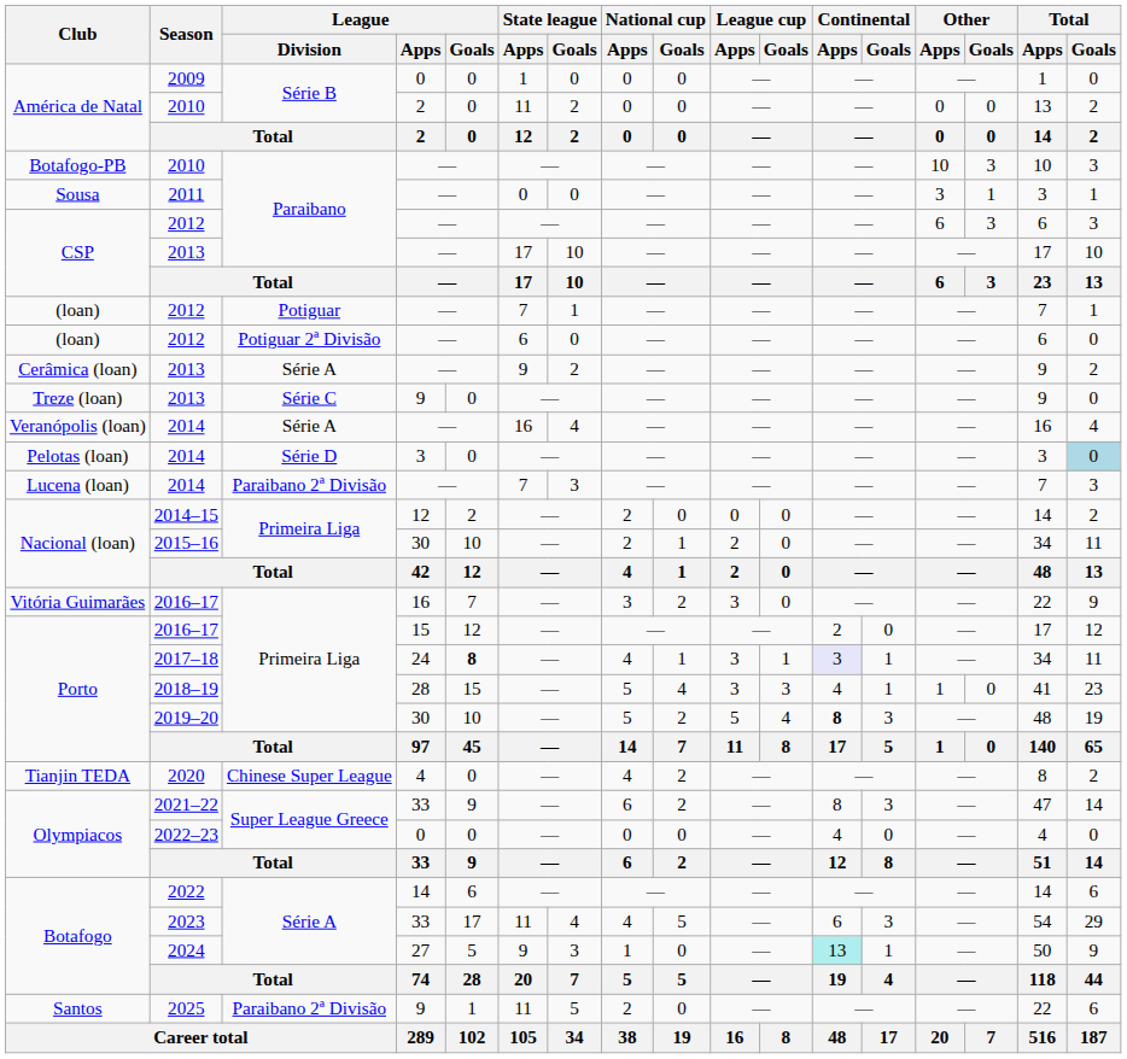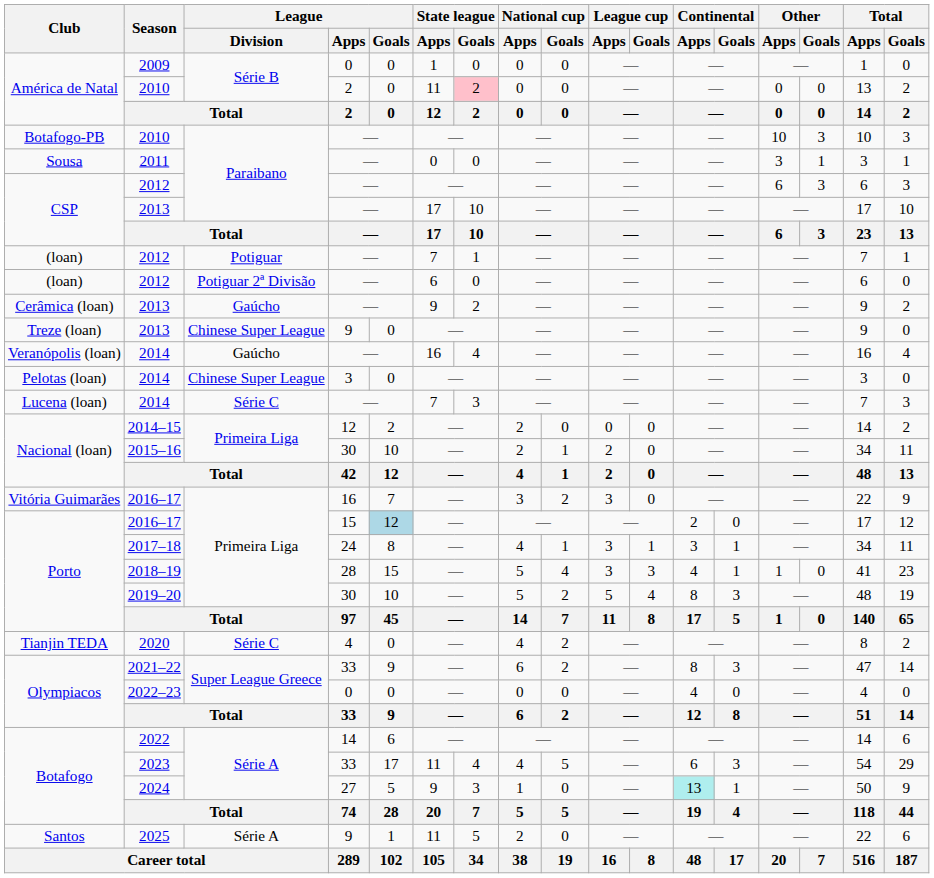 <table class="wikitable" style="text-align: center;">
 <tr>
 <th rowspan="2">Club</th>
 <th rowspan="2">Season</th>
 <th colspan="3">League</th>
 <th colspan="2">State league</th>
 <th colspan="2">National cup</th>
 <th colspan="2">League cup</th>
 <th colspan="2">Continental</th>
 <th colspan="2">Other</th>
 <th colspan="2">Total</th>
 </tr>
 <tr>
 <th>Division</th>
 <th>Apps</th>
 <th>Goals</th>
 <th>Apps</th>
 <th>Goals</th>
 <th>Apps</th>
 <th>Goals</th>
 <th>Apps</th>
 <th>Goals</th>
 <th>Apps</th>
 <th>Goals</th>
 <th>Apps</th>
 <th>Goals</th>
 <th>Apps</th>
 <th>Goals</th>
 </tr>
 <tr>
 <td rowspan="3"><a href='#'>América de Natal</a></td>
 <td><a href='#'>2009</a></td>
 <td rowspan="2"><a href='#'>Série B</a></td>
 <td>0</td>
 <td>0</td>
 <td>1</td>
 <td>0</td>
 <td>0</td>
 <td>0</td>
 <td colspan="2">—</td>
 <td colspan="2">—</td>
 <td colspan="2">—</td>
 <td>1</td>
 <td>0</td>
 </tr>
 <tr>
 <td><a href='#'>2010</a></td>
 <td>2</td>
 <td>0</td>
 <td>11</td>
-<td>2</td>
+<td style="background: pink;">2</td>
 <td>0</td>
 <td>0</td>
 <td colspan="2">—</td>
 <td colspan="2">—</td>
 <td>0</td>
 <td>0</td>
 <td>13</td>
 <td>2</td>
 </tr>
 <tr>
 <th colspan="2">Total</th>
 <th>2</th>
 <th>0</th>
 <th>12</th>
 <th>2</th>
 <th>0</th>
 <th>0</th>
 <th colspan="2">—</th>
 <th colspan="2">—</th>
 <th>0</th>
 <th>0</th>
 <th>14</th>
 <th>2</th>
 </tr>
 <tr>
 <td><a href='#'>Botafogo-PB</a></td>
 <td><a href='#'>2010</a></td>
 <td rowspan="4"><a href='#'>Paraibano</a></td>
 <td colspan="2">—</td>
 <td colspan="2">—</td>
 <td colspan="2">—</td>
 <td colspan="2">—</td>
 <td colspan="2">—</td>
 <td>10</td>
 <td>3</td>
 <td>10</td>
 <td>3</td>
 </tr>
 <tr>
 <td><a href='#'>Sousa</a></td>
 <td><a href='#'>2011</a></td>
 <td colspan="2">—</td>
 <td>0</td>
 <td>0</td>
 <td colspan="2">—</td>
 <td colspan="2">—</td>
 <td colspan="2">—</td>
 <td>3</td>
 <td>1</td>
 <td>3</td>
 <td>1</td>
 </tr>
 <tr>
 <td rowspan="3"><a href='#'>CSP</a></td>
 <td><a href='#'>2012</a></td>
 <td colspan="2">—</td>
 <td colspan="2">—</td>
 <td colspan="2">—</td>
 <td colspan="2">—</td>
 <td colspan="2">—</td>
 <td>6</td>
 <td>3</td>
 <td>6</td>
 <td>3</td>
 </tr>
 <tr>
 <td><a href='#'>2013</a></td>
 <td colspan="2">—</td>
 <td>17</td>
 <td>10</td>
 <td colspan="2">—</td>
 <td colspan="2">—</td>
 <td colspan="2">—</td>
 <td colspan="2">—</td>
 <td>17</td>
 <td>10</td>
 </tr>
 <tr>
 <th colspan="2">Total</th>
 <th colspan="2">—</th>
 <th>17</th>
 <th>10</th>
 <th colspan="2">—</th>
 <th colspan="2">—</th>
 <th colspan="2">—</th>
 <th>6</th>
 <th>3</th>
 <th>23</th>
 <th>13</th>
 </tr>
 <tr>
 <td> (loan)</td>
 <td><a href='#'>2012</a></td>
 <td><a href='#'>Potiguar</a></td>
 <td colspan="2">—</td>
 <td>7</td>
 <td>1</td>
 <td colspan="2">—</td>
 <td colspan="2">—</td>
 <td colspan="2">—</td>
 <td colspan="2">—</td>
 <td>7</td>
 <td>1</td>
 </tr>
 <tr>
 <td> (loan)</td>
 <td><a href='#'>2012</a></td>
 <td><a href='#'>Potiguar 2ª Divisão</a></td>
 <td colspan="2">—</td>
 <td>6</td>
 <td>0</td>
 <td colspan="2">—</td>
 <td colspan="2">—</td>
 <td colspan="2">—</td>
 <td colspan="2">—</td>
 <td>6</td>
 <td>0</td>
 </tr>
 <tr>
 <td><a href='#'>Cerâmica</a> (loan)</td>
 <td><a href='#'>2013</a></td>
-<td>Série A</td>
+<td><a href='#'>Gaúcho</a></td>
 <td colspan="2">—</td>
 <td>9</td>
 <td>2</td>
 <td colspan="2">—</td>
 <td colspan="2">—</td>
 <td colspan="2">—</td>
 <td colspan="2">—</td>
 <td>9</td>
 <td>2</td>
 </tr>
 <tr>
 <td><a href='#'>Treze</a> (loan)</td>
 <td><a href='#'>2013</a></td>
-<td><a href='#'>Série C</a></td>
+<td><a href='#'>Chinese Super League</a></td>
 <td>9</td>
 <td>0</td>
 <td colspan="2">—</td>
 <td colspan="2">—</td>
 <td colspan="2">—</td>
 <td colspan="2">—</td>
 <td colspan="2">—</td>
 <td>9</td>
 <td>0</td>
 </tr>
 <tr>
 <td><a href='#'>Veranópolis</a> (loan)</td>
 <td><a href='#'>2014</a></td>
-<td>Série A</td>
+<td>Gaúcho</td>
 <td colspan="2">—</td>
 <td>16</td>
 <td>4</td>
 <td colspan="2">—</td>
 <td colspan="2">—</td>
 <td colspan="2">—</td>
 <td colspan="2">—</td>
 <td>16</td>
 <td>4</td>
 </tr>
 <tr>
 <td><a href='#'>Pelotas</a> (loan)</td>
 <td><a href='#'>2014</a></td>
-<td><a href='#'>Série D</a></td>
+<td><a href='#'>Chinese Super League</a></td>
 <td>3</td>
 <td>0</td>
 <td colspan="2">—</td>
 <td colspan="2">—</td>
 <td colspan="2">—</td>
 <td colspan="2">—</td>
 <td colspan="2">—</td>
 <td>3</td>
-<td style="background: lightblue;">0</td>
+<td>0</td>
 </tr>
 <tr>
 <td><a href='#'>Lucena</a> (loan)</td>
 <td><a href='#'>2014</a></td>
-<td><a href='#'>Paraibano 2ª Divisão</a></td>
+<td><a href='#'>Série C</a></td>
 <td colspan="2">—</td>
 <td>7</td>
 <td>3</td>
 <td colspan="2">—</td>
 <td colspan="2">—</td>
 <td colspan="2">—</td>
 <td colspan="2">—</td>
 <td>7</td>
 <td>3</td>
 </tr>
 <tr>
 <td rowspan="3"><a href='#'>Nacional</a> (loan)</td>
 <td><a href='#'>2014–15</a></td>
 <td rowspan="2"><a href='#'>Primeira Liga</a></td>
 <td>12</td>
 <td>2</td>
 <td colspan="2">—</td>
 <td>2</td>
 <td>0</td>
 <td>0</td>
 <td>0</td>
 <td colspan="2">—</td>
 <td colspan="2">—</td>
 <td>14</td>
 <td>2</td>
 </tr>
 <tr>
 <td><a href='#'>2015–16</a></td>
 <td>30</td>
 <td>10</td>
 <td colspan="2">—</td>
 <td>2</td>
 <td>1</td>
 <td>2</td>
 <td>0</td>
 <td colspan="2">—</td>
 <td colspan="2">—</td>
 <td>34</td>
 <td>11</td>
 </tr>
 <tr>
 <th colspan="2">Total</th>
 <th>42</th>
 <th>12</th>
 <th colspan="2">—</th>
 <th>4</th>
 <th>1</th>
 <th>2</th>
 <th>0</th>
 <th colspan="2">—</th>
 <th colspan="2">—</th>
 <th>48</th>
 <th>13</th>
 </tr>
 <tr>
 <td><a href='#'>Vitória Guimarães</a></td>
 <td><a href='#'>2016–17</a></td>
 <td rowspan="5">Primeira Liga</td>
 <td>16</td>
 <td>7</td>
 <td colspan="2">—</td>
 <td>3</td>
 <td>2</td>
 <td>3</td>
 <td>0</td>
 <td colspan="2">—</td>
 <td colspan="2">—</td>
 <td>22</td>
 <td>9</td>
 </tr>
 <tr>
 <td rowspan="5"><a href='#'>Porto</a></td>
 <td><a href='#'>2016–17</a></td>
 <td>15</td>
-<td>12</td>
+<td style="background: lightblue;">12</td>
 <td colspan="2">—</td>
 <td colspan="2">—</td>
 <td colspan="2">—</td>
 <td>2</td>
 <td>0</td>
 <td colspan="2">—</td>
 <td>17</td>
 <td>12</td>
 </tr>
 <tr>
 <td><a href='#'>2017–18</a></td>
 <td>24</td>
-<td><strong>8</strong></td>
+<td>8</td>
 <td colspan="2">—</td>
 <td>4</td>
 <td>1</td>
 <td>3</td>
 <td>1</td>
-<td style="background: lavender;">3</td>
+<td>3</td>
 <td>1</td>
 <td colspan="2">—</td>
 <td>34</td>
 <td>11</td>
 </tr>
 <tr>
 <td><a href='#'>2018–19</a></td>
 <td>28</td>
 <td>15</td>
 <td colspan="2">—</td>
 <td>5</td>
 <td>4</td>
 <td>3</td>
 <td>3</td>
 <td>4</td>
 <td>1</td>
 <td>1</td>
 <td>0</td>
 <td>41</td>
 <td>23</td>
 </tr>
 <tr>
 <td><a href='#'>2019–20</a></td>
 <td>30</td>
 <td>10</td>
 <td colspan="2">—</td>
 <td>5</td>
 <td>2</td>
 <td>5</td>
 <td>4</td>
-<td><strong>8</strong></td>
+<td>8</td>
 <td>3</td>
 <td colspan="2">—</td>
 <td>48</td>
 <td>19</td>
 </tr>
 <tr>
 <th colspan="2">Total</th>
 <th>97</th>
 <th>45</th>
 <th colspan="2">—</th>
 <th>14</th>
 <th>7</th>
 <th>11</th>
 <th>8</th>
 <th>17</th>
 <th>5</th>
 <th>1</th>
 <th>0</th>
 <th>140</th>
 <th>65</th>
 </tr>
 <tr>
 <td><a href='#'>Tianjin TEDA</a></td>
 <td><a href='#'>2020</a></td>
-<td><a href='#'>Chinese Super League</a></td>
+<td><a href='#'>Série C</a></td>
 <td>4</td>
 <td>0</td>
 <td colspan="2">—</td>
 <td>4</td>
 <td>2</td>
 <td colspan="2">—</td>
 <td colspan="2">—</td>
 <td colspan="2">—</td>
 <td>8</td>
 <td>2</td>
 </tr>
 <tr>
 <td rowspan="3"><a href='#'>Olympiacos</a></td>
 <td><a href='#'>2021–22</a></td>
 <td rowspan="2"><a href='#'>Super League Greece</a></td>
 <td>33</td>
 <td>9</td>
 <td colspan="2">—</td>
 <td>6</td>
 <td>2</td>
 <td colspan="2">—</td>
 <td>8</td>
 <td>3</td>
 <td colspan="2">—</td>
 <td>47</td>
 <td>14</td>
 </tr>
 <tr>
 <td><a href='#'>2022–23</a></td>
 <td>0</td>
 <td>0</td>
 <td colspan="2">—</td>
 <td>0</td>
 <td>0</td>
 <td colspan="2">—</td>
 <td>4</td>
 <td>0</td>
 <td colspan="2">—</td>
 <td>4</td>
 <td>0</td>
 </tr>
 <tr>
 <th colspan="2">Total</th>
 <th>33</th>
 <th>9</th>
 <th colspan="2">—</th>
 <th>6</th>
 <th>2</th>
 <th colspan="2">—</th>
 <th>12</th>
 <th>8</th>
 <th colspan="2">—</th>
 <th>51</th>
 <th>14</th>
 </tr>
 <tr>
 <td rowspan="4"><a href='#'>Botafogo</a></td>
 <td><a href='#'>2022</a></td>
 <td rowspan="3"><a href='#'>Série A</a></td>
 <td>14</td>
 <td>6</td>
 <td colspan="2">—</td>
 <td colspan="2">—</td>
 <td colspan="2">—</td>
 <td colspan="2">—</td>
 <td colspan="2">—</td>
 <td>14</td>
 <td>6</td>
 </tr>
 <tr>
 <td><a href='#'>2023</a></td>
 <td>33</td>
 <td>17</td>
 <td>11</td>
 <td>4</td>
 <td>4</td>
 <td>5</td>
 <td colspan="2">—</td>
 <td>6</td>
 <td>3</td>
 <td colspan="2">—</td>
 <td>54</td>
 <td>29</td>
 </tr>
 <tr>
 <td><a href='#'>2024</a></td>
 <td>27</td>
 <td>5</td>
 <td>9</td>
 <td>3</td>
 <td>1</td>
 <td>0</td>
 <td colspan="2">—</td>
 <td style="background: paleturquoise;">13</td>
 <td>1</td>
 <td colspan="2">—</td>
 <td>50</td>
 <td>9</td>
 </tr>
 <tr>
 <th colspan="2">Total</th>
 <th>74</th>
 <th>28</th>
 <th>20</th>
 <th>7</th>
 <th>5</th>
 <th>5</th>
 <th colspan="2">—</th>
 <th>19</th>
 <th>4</th>
 <th colspan="2">—</th>
 <th>118</th>
 <th>44</th>
 </tr>
 <tr>
 <td><a href='#'>Santos</a></td>
 <td><a href='#'>2025</a></td>
-<td><a href='#'>Paraibano 2ª Divisão</a></td>
+<td>Série A</td>
 <td>9</td>
 <td>1</td>
 <td>11</td>
 <td>5</td>
 <td>2</td>
 <td>0</td>
 <td colspan="2">—</td>
 <td colspan="2">—</td>
 <td colspan="2">—</td>
 <td>22</td>
 <td>6</td>
 </tr>
 <tr>
 <th colspan="3">Career total</th>
 <th>289</th>
 <th>102</th>
 <th>105</th>
 <th>34</th>
 <th>38</th>
 <th>19</th>
 <th>16</th>
 <th>8</th>
 <th>48</th>
 <th>17</th>
 <th>20</th>
 <th>7</th>
 <th>516</th>
 <th>187</th>
 </tr>
 </table>
